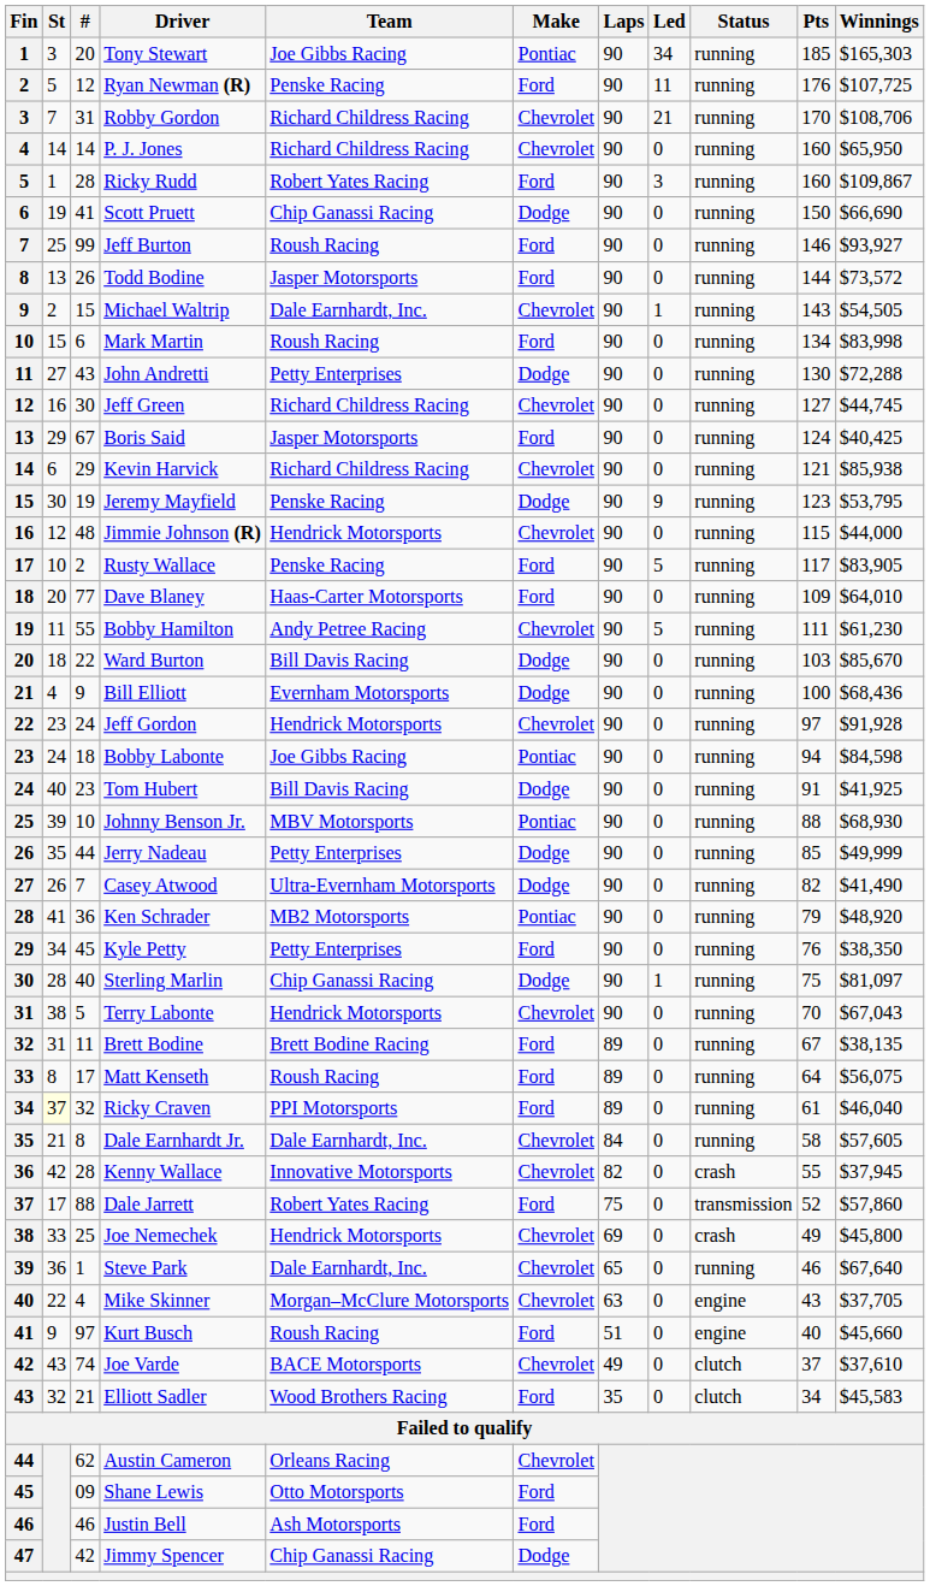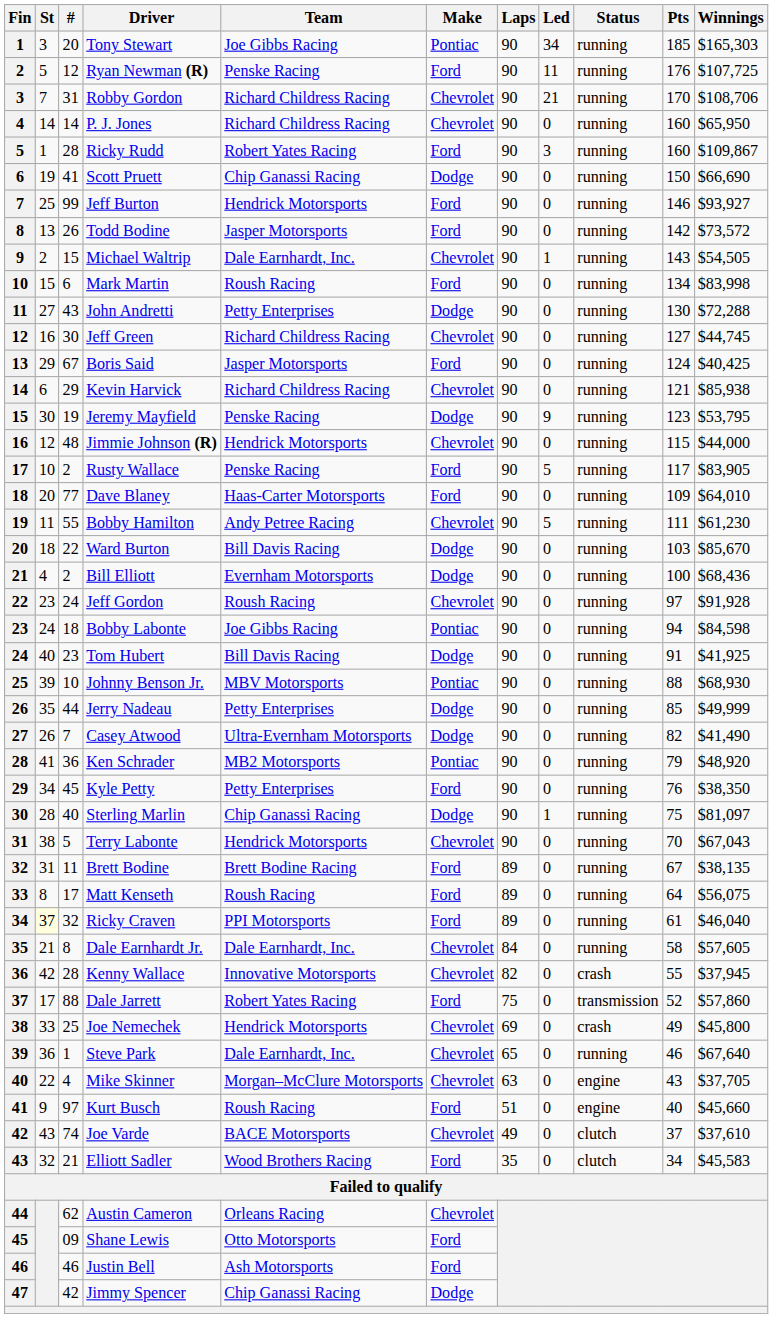 <table class="wikitable" style="font-size:95%">
 <tr>
 <th>Fin</th>
 <th>St</th>
 <th>#</th>
 <th>Driver</th>
 <th>Team</th>
 <th>Make</th>
 <th>Laps</th>
 <th>Led</th>
 <th>Status</th>
 <th>Pts</th>
 <th>Winnings</th>
 </tr>
 <tr>
 <th>1</th>
 <td>3</td>
 <td>20</td>
 <td><a href='#'>Tony Stewart</a></td>
 <td><a href='#'>Joe Gibbs Racing</a></td>
 <td><a href='#'>Pontiac</a></td>
 <td>90</td>
 <td>34</td>
 <td>running</td>
 <td>185</td>
 <td>$165,303</td>
 </tr>
 <tr>
 <th>2</th>
 <td>5</td>
 <td>12</td>
 <td><a href='#'>Ryan Newman</a> <strong>(R)</strong></td>
 <td><a href='#'>Penske Racing</a></td>
 <td><a href='#'>Ford</a></td>
 <td>90</td>
 <td>11</td>
 <td>running</td>
 <td>176</td>
 <td>$107,725</td>
 </tr>
 <tr>
 <th>3</th>
 <td>7</td>
 <td>31</td>
 <td><a href='#'>Robby Gordon</a></td>
 <td><a href='#'>Richard Childress Racing</a></td>
 <td><a href='#'>Chevrolet</a></td>
 <td>90</td>
 <td>21</td>
 <td>running</td>
 <td>170</td>
 <td>$108,706</td>
 </tr>
 <tr>
 <th>4</th>
 <td>14</td>
 <td>14</td>
 <td><a href='#'>P. J. Jones</a></td>
 <td><a href='#'>Richard Childress Racing</a></td>
 <td><a href='#'>Chevrolet</a></td>
 <td>90</td>
 <td>0</td>
 <td>running</td>
 <td>160</td>
 <td>$65,950</td>
 </tr>
 <tr>
 <th>5</th>
 <td>1</td>
 <td>28</td>
 <td><a href='#'>Ricky Rudd</a></td>
 <td><a href='#'>Robert Yates Racing</a></td>
 <td><a href='#'>Ford</a></td>
 <td>90</td>
 <td>3</td>
 <td>running</td>
 <td>160</td>
 <td>$109,867</td>
 </tr>
 <tr>
 <th>6</th>
 <td>19</td>
 <td>41</td>
 <td><a href='#'>Scott Pruett</a></td>
 <td><a href='#'>Chip Ganassi Racing</a></td>
 <td><a href='#'>Dodge</a></td>
 <td>90</td>
 <td>0</td>
 <td>running</td>
 <td>150</td>
 <td>$66,690</td>
 </tr>
 <tr>
 <th>7</th>
 <td>25</td>
 <td>99</td>
 <td><a href='#'>Jeff Burton</a></td>
-<td><a href='#'>Roush Racing</a></td>
+<td><a href='#'>Hendrick Motorsports</a></td>
 <td><a href='#'>Ford</a></td>
 <td>90</td>
 <td>0</td>
 <td>running</td>
 <td>146</td>
 <td>$93,927</td>
 </tr>
 <tr>
 <th>8</th>
 <td>13</td>
 <td>26</td>
 <td><a href='#'>Todd Bodine</a></td>
 <td><a href='#'>Jasper Motorsports</a></td>
 <td><a href='#'>Ford</a></td>
 <td>90</td>
 <td>0</td>
 <td>running</td>
-<td>144</td>
+<td>142</td>
 <td>$73,572</td>
 </tr>
 <tr>
 <th>9</th>
 <td>2</td>
 <td>15</td>
 <td><a href='#'>Michael Waltrip</a></td>
 <td><a href='#'>Dale Earnhardt, Inc.</a></td>
 <td><a href='#'>Chevrolet</a></td>
 <td>90</td>
 <td>1</td>
 <td>running</td>
 <td>143</td>
 <td>$54,505</td>
 </tr>
 <tr>
 <th>10</th>
 <td>15</td>
 <td>6</td>
 <td><a href='#'>Mark Martin</a></td>
 <td><a href='#'>Roush Racing</a></td>
 <td><a href='#'>Ford</a></td>
 <td>90</td>
 <td>0</td>
 <td>running</td>
 <td>134</td>
 <td>$83,998</td>
 </tr>
 <tr>
 <th>11</th>
 <td>27</td>
 <td>43</td>
 <td><a href='#'>John Andretti</a></td>
 <td><a href='#'>Petty Enterprises</a></td>
 <td><a href='#'>Dodge</a></td>
 <td>90</td>
 <td>0</td>
 <td>running</td>
 <td>130</td>
 <td>$72,288</td>
 </tr>
 <tr>
 <th>12</th>
 <td>16</td>
 <td>30</td>
 <td><a href='#'>Jeff Green</a></td>
 <td><a href='#'>Richard Childress Racing</a></td>
 <td><a href='#'>Chevrolet</a></td>
 <td>90</td>
 <td>0</td>
 <td>running</td>
 <td>127</td>
 <td>$44,745</td>
 </tr>
 <tr>
 <th>13</th>
 <td>29</td>
 <td>67</td>
 <td><a href='#'>Boris Said</a></td>
 <td><a href='#'>Jasper Motorsports</a></td>
 <td><a href='#'>Ford</a></td>
 <td>90</td>
 <td>0</td>
 <td>running</td>
 <td>124</td>
 <td>$40,425</td>
 </tr>
 <tr>
 <th>14</th>
 <td>6</td>
 <td>29</td>
 <td><a href='#'>Kevin Harvick</a></td>
 <td><a href='#'>Richard Childress Racing</a></td>
 <td><a href='#'>Chevrolet</a></td>
 <td>90</td>
 <td>0</td>
 <td>running</td>
 <td>121</td>
 <td>$85,938</td>
 </tr>
 <tr>
 <th>15</th>
 <td>30</td>
 <td>19</td>
 <td><a href='#'>Jeremy Mayfield</a></td>
 <td><a href='#'>Penske Racing</a></td>
 <td><a href='#'>Dodge</a></td>
 <td>90</td>
 <td>9</td>
 <td>running</td>
 <td>123</td>
 <td>$53,795</td>
 </tr>
 <tr>
 <th>16</th>
 <td>12</td>
 <td>48</td>
 <td><a href='#'>Jimmie Johnson</a> <strong>(R)</strong></td>
 <td><a href='#'>Hendrick Motorsports</a></td>
 <td><a href='#'>Chevrolet</a></td>
 <td>90</td>
 <td>0</td>
 <td>running</td>
 <td>115</td>
 <td>$44,000</td>
 </tr>
 <tr>
 <th>17</th>
 <td>10</td>
 <td>2</td>
 <td><a href='#'>Rusty Wallace</a></td>
 <td><a href='#'>Penske Racing</a></td>
 <td><a href='#'>Ford</a></td>
 <td>90</td>
 <td>5</td>
 <td>running</td>
 <td>117</td>
 <td>$83,905</td>
 </tr>
 <tr>
 <th>18</th>
 <td>20</td>
 <td>77</td>
 <td><a href='#'>Dave Blaney</a></td>
 <td><a href='#'>Haas-Carter Motorsports</a></td>
 <td><a href='#'>Ford</a></td>
 <td>90</td>
 <td>0</td>
 <td>running</td>
 <td>109</td>
 <td>$64,010</td>
 </tr>
 <tr>
 <th>19</th>
 <td>11</td>
 <td>55</td>
 <td><a href='#'>Bobby Hamilton</a></td>
 <td><a href='#'>Andy Petree Racing</a></td>
 <td><a href='#'>Chevrolet</a></td>
 <td>90</td>
 <td>5</td>
 <td>running</td>
 <td>111</td>
 <td>$61,230</td>
 </tr>
 <tr>
 <th>20</th>
 <td>18</td>
 <td>22</td>
 <td><a href='#'>Ward Burton</a></td>
 <td><a href='#'>Bill Davis Racing</a></td>
 <td><a href='#'>Dodge</a></td>
 <td>90</td>
 <td>0</td>
 <td>running</td>
 <td>103</td>
 <td>$85,670</td>
 </tr>
 <tr>
 <th>21</th>
 <td>4</td>
-<td>9</td>
+<td>2</td>
 <td><a href='#'>Bill Elliott</a></td>
 <td><a href='#'>Evernham Motorsports</a></td>
 <td><a href='#'>Dodge</a></td>
 <td>90</td>
 <td>0</td>
 <td>running</td>
 <td>100</td>
 <td>$68,436</td>
 </tr>
 <tr>
 <th>22</th>
 <td>23</td>
 <td>24</td>
 <td><a href='#'>Jeff Gordon</a></td>
-<td><a href='#'>Hendrick Motorsports</a></td>
+<td><a href='#'>Roush Racing</a></td>
 <td><a href='#'>Chevrolet</a></td>
 <td>90</td>
 <td>0</td>
 <td>running</td>
 <td>97</td>
 <td>$91,928</td>
 </tr>
 <tr>
 <th>23</th>
 <td>24</td>
 <td>18</td>
 <td><a href='#'>Bobby Labonte</a></td>
 <td><a href='#'>Joe Gibbs Racing</a></td>
 <td><a href='#'>Pontiac</a></td>
 <td>90</td>
 <td>0</td>
 <td>running</td>
 <td>94</td>
 <td>$84,598</td>
 </tr>
 <tr>
 <th>24</th>
 <td>40</td>
 <td>23</td>
 <td><a href='#'>Tom Hubert</a></td>
 <td><a href='#'>Bill Davis Racing</a></td>
 <td><a href='#'>Dodge</a></td>
 <td>90</td>
 <td>0</td>
 <td>running</td>
 <td>91</td>
 <td>$41,925</td>
 </tr>
 <tr>
 <th>25</th>
 <td>39</td>
 <td>10</td>
 <td><a href='#'>Johnny Benson Jr.</a></td>
 <td><a href='#'>MBV Motorsports</a></td>
 <td><a href='#'>Pontiac</a></td>
 <td>90</td>
 <td>0</td>
 <td>running</td>
 <td>88</td>
 <td>$68,930</td>
 </tr>
 <tr>
 <th>26</th>
 <td>35</td>
 <td>44</td>
 <td><a href='#'>Jerry Nadeau</a></td>
 <td><a href='#'>Petty Enterprises</a></td>
 <td><a href='#'>Dodge</a></td>
 <td>90</td>
 <td>0</td>
 <td>running</td>
 <td>85</td>
 <td>$49,999</td>
 </tr>
 <tr>
 <th>27</th>
 <td>26</td>
 <td>7</td>
 <td><a href='#'>Casey Atwood</a></td>
 <td><a href='#'>Ultra-Evernham Motorsports</a></td>
 <td><a href='#'>Dodge</a></td>
 <td>90</td>
 <td>0</td>
 <td>running</td>
 <td>82</td>
 <td>$41,490</td>
 </tr>
 <tr>
 <th>28</th>
 <td>41</td>
 <td>36</td>
 <td><a href='#'>Ken Schrader</a></td>
 <td><a href='#'>MB2 Motorsports</a></td>
 <td><a href='#'>Pontiac</a></td>
 <td>90</td>
 <td>0</td>
 <td>running</td>
 <td>79</td>
 <td>$48,920</td>
 </tr>
 <tr>
 <th>29</th>
 <td>34</td>
 <td>45</td>
 <td><a href='#'>Kyle Petty</a></td>
 <td><a href='#'>Petty Enterprises</a></td>
 <td><a href='#'>Ford</a></td>
 <td>90</td>
 <td>0</td>
 <td>running</td>
 <td>76</td>
 <td>$38,350</td>
 </tr>
 <tr>
 <th>30</th>
 <td>28</td>
 <td>40</td>
 <td><a href='#'>Sterling Marlin</a></td>
 <td><a href='#'>Chip Ganassi Racing</a></td>
 <td><a href='#'>Dodge</a></td>
 <td>90</td>
 <td>1</td>
 <td>running</td>
 <td>75</td>
 <td>$81,097</td>
 </tr>
 <tr>
 <th>31</th>
 <td>38</td>
 <td>5</td>
 <td><a href='#'>Terry Labonte</a></td>
 <td><a href='#'>Hendrick Motorsports</a></td>
 <td><a href='#'>Chevrolet</a></td>
 <td>90</td>
 <td>0</td>
 <td>running</td>
 <td>70</td>
 <td>$67,043</td>
 </tr>
 <tr>
 <th>32</th>
 <td>31</td>
 <td>11</td>
 <td><a href='#'>Brett Bodine</a></td>
 <td><a href='#'>Brett Bodine Racing</a></td>
 <td><a href='#'>Ford</a></td>
 <td>89</td>
 <td>0</td>
 <td>running</td>
 <td>67</td>
 <td>$38,135</td>
 </tr>
 <tr>
 <th>33</th>
 <td>8</td>
 <td>17</td>
 <td><a href='#'>Matt Kenseth</a></td>
 <td><a href='#'>Roush Racing</a></td>
 <td><a href='#'>Ford</a></td>
 <td>89</td>
 <td>0</td>
 <td>running</td>
 <td>64</td>
 <td>$56,075</td>
 </tr>
 <tr>
 <th>34</th>
 <td style="background: lightyellow;">37</td>
 <td>32</td>
 <td><a href='#'>Ricky Craven</a></td>
 <td><a href='#'>PPI Motorsports</a></td>
 <td><a href='#'>Ford</a></td>
 <td>89</td>
 <td>0</td>
 <td>running</td>
 <td>61</td>
 <td>$46,040</td>
 </tr>
 <tr>
 <th>35</th>
 <td>21</td>
 <td>8</td>
 <td><a href='#'>Dale Earnhardt Jr.</a></td>
 <td><a href='#'>Dale Earnhardt, Inc.</a></td>
 <td><a href='#'>Chevrolet</a></td>
 <td>84</td>
 <td>0</td>
 <td>running</td>
 <td>58</td>
 <td>$57,605</td>
 </tr>
 <tr>
 <th>36</th>
 <td>42</td>
 <td>28</td>
 <td><a href='#'>Kenny Wallace</a></td>
 <td><a href='#'>Innovative Motorsports</a></td>
 <td><a href='#'>Chevrolet</a></td>
 <td>82</td>
 <td>0</td>
 <td>crash</td>
 <td>55</td>
 <td>$37,945</td>
 </tr>
 <tr>
 <th>37</th>
 <td>17</td>
 <td>88</td>
 <td><a href='#'>Dale Jarrett</a></td>
 <td><a href='#'>Robert Yates Racing</a></td>
 <td><a href='#'>Ford</a></td>
 <td>75</td>
 <td>0</td>
 <td>transmission</td>
 <td>52</td>
 <td>$57,860</td>
 </tr>
 <tr>
 <th>38</th>
 <td>33</td>
 <td>25</td>
 <td><a href='#'>Joe Nemechek</a></td>
 <td><a href='#'>Hendrick Motorsports</a></td>
 <td><a href='#'>Chevrolet</a></td>
 <td>69</td>
 <td>0</td>
 <td>crash</td>
 <td>49</td>
 <td>$45,800</td>
 </tr>
 <tr>
 <th>39</th>
 <td>36</td>
 <td>1</td>
 <td><a href='#'>Steve Park</a></td>
 <td><a href='#'>Dale Earnhardt, Inc.</a></td>
 <td><a href='#'>Chevrolet</a></td>
 <td>65</td>
 <td>0</td>
 <td>running</td>
 <td>46</td>
 <td>$67,640</td>
 </tr>
 <tr>
 <th>40</th>
 <td>22</td>
 <td>4</td>
 <td><a href='#'>Mike Skinner</a></td>
 <td><a href='#'>Morgan–McClure Motorsports</a></td>
 <td><a href='#'>Chevrolet</a></td>
 <td>63</td>
 <td>0</td>
 <td>engine</td>
 <td>43</td>
 <td>$37,705</td>
 </tr>
 <tr>
 <th>41</th>
 <td>9</td>
 <td>97</td>
 <td><a href='#'>Kurt Busch</a></td>
 <td><a href='#'>Roush Racing</a></td>
 <td><a href='#'>Ford</a></td>
 <td>51</td>
 <td>0</td>
 <td>engine</td>
 <td>40</td>
 <td>$45,660</td>
 </tr>
 <tr>
 <th>42</th>
 <td>43</td>
 <td>74</td>
 <td><a href='#'>Joe Varde</a></td>
 <td><a href='#'>BACE Motorsports</a></td>
 <td><a href='#'>Chevrolet</a></td>
 <td>49</td>
 <td>0</td>
 <td>clutch</td>
 <td>37</td>
 <td>$37,610</td>
 </tr>
 <tr>
 <th>43</th>
 <td>32</td>
 <td>21</td>
 <td><a href='#'>Elliott Sadler</a></td>
 <td><a href='#'>Wood Brothers Racing</a></td>
 <td><a href='#'>Ford</a></td>
 <td>35</td>
 <td>0</td>
 <td>clutch</td>
 <td>34</td>
 <td>$45,583</td>
 </tr>
 <tr>
 <th colspan="11">Failed to qualify</th>
 </tr>
 <tr>
 <th>44</th>
 <th rowspan="4"></th>
 <td>62</td>
 <td><a href='#'>Austin Cameron</a></td>
 <td><a href='#'>Orleans Racing</a></td>
 <td><a href='#'>Chevrolet</a></td>
 <th colspan="5" rowspan="4"></th>
 </tr>
 <tr>
 <th>45</th>
 <td>09</td>
 <td><a href='#'>Shane Lewis</a></td>
 <td><a href='#'>Otto Motorsports</a></td>
 <td><a href='#'>Ford</a></td>
 </tr>
 <tr>
 <th>46</th>
 <td>46</td>
 <td><a href='#'>Justin Bell</a></td>
 <td><a href='#'>Ash Motorsports</a></td>
 <td><a href='#'>Ford</a></td>
 </tr>
 <tr>
 <th>47</th>
 <td>42</td>
 <td><a href='#'>Jimmy Spencer</a></td>
 <td><a href='#'>Chip Ganassi Racing</a></td>
 <td><a href='#'>Dodge</a></td>
 </tr>
 <tr>
 <th colspan="11"></th>
 </tr>
 </table>
